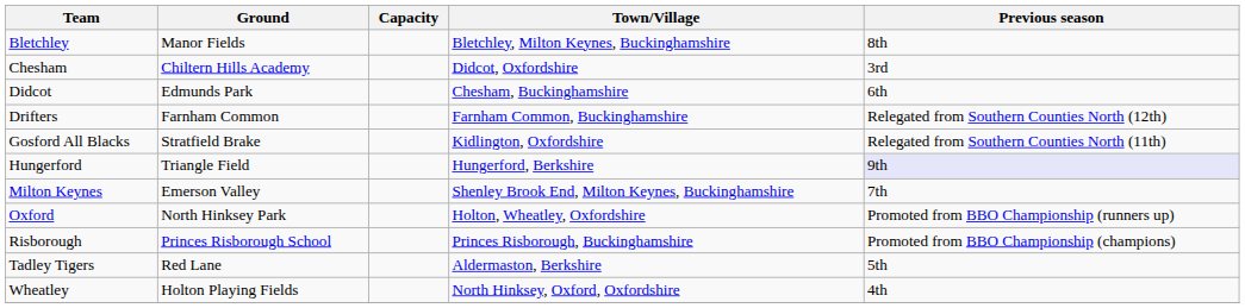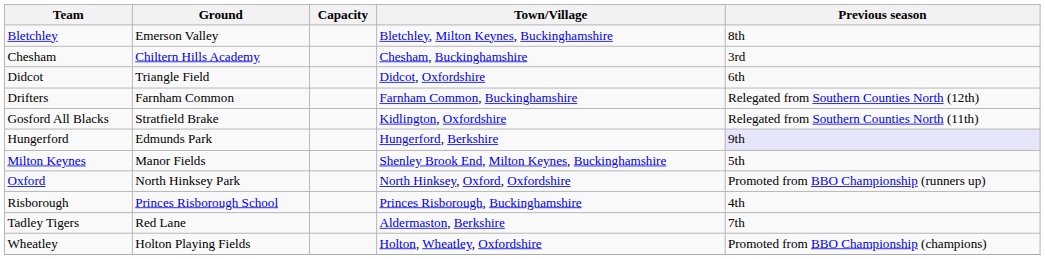 <table class="wikitable sortable" width=100%>
 <tr>
 <th>Team</th>
 <th>Ground</th>
 <th>Capacity</th>
 <th>Town/Village</th>
 <th>Previous season</th>
 </tr>
 <tr>
 <td><a href='#'>Bletchley</a></td>
-<td>Manor Fields</td>
+<td>Emerson Valley</td>
 <td></td>
 <td><a href='#'>Bletchley</a>, <a href='#'>Milton Keynes</a>, <a href='#'>Buckinghamshire</a></td>
 <td>8th</td>
 </tr>
 <tr>
 <td>Chesham</td>
 <td><a href='#'>Chiltern Hills Academy</a></td>
 <td></td>
-<td><a href='#'>Didcot</a>, <a href='#'>Oxfordshire</a></td>
+<td><a href='#'>Chesham</a>, <a href='#'>Buckinghamshire</a></td>
 <td>3rd</td>
 </tr>
 <tr>
 <td>Didcot</td>
-<td>Edmunds Park</td>
+<td>Triangle Field</td>
 <td></td>
-<td><a href='#'>Chesham</a>, <a href='#'>Buckinghamshire</a></td>
+<td><a href='#'>Didcot</a>, <a href='#'>Oxfordshire</a></td>
 <td>6th</td>
 </tr>
 <tr>
 <td>Drifters</td>
 <td>Farnham Common</td>
 <td></td>
 <td><a href='#'>Farnham Common</a>, <a href='#'>Buckinghamshire</a></td>
 <td>Relegated from <a href='#'>Southern Counties North</a> (12th)</td>
 </tr>
 <tr>
 <td>Gosford All Blacks</td>
 <td>Stratfield Brake</td>
 <td></td>
 <td><a href='#'>Kidlington</a>, <a href='#'>Oxfordshire</a></td>
 <td>Relegated from <a href='#'>Southern Counties North</a> (11th)</td>
 </tr>
 <tr>
 <td>Hungerford</td>
-<td>Triangle Field</td>
+<td>Edmunds Park</td>
 <td></td>
 <td><a href='#'>Hungerford</a>, <a href='#'>Berkshire</a></td>
 <td style="background: lavender;">9th</td>
 </tr>
 <tr>
 <td><a href='#'>Milton Keynes</a></td>
-<td>Emerson Valley</td>
+<td>Manor Fields</td>
 <td></td>
 <td><a href='#'>Shenley Brook End</a>, <a href='#'>Milton Keynes</a>, <a href='#'>Buckinghamshire</a></td>
-<td>7th</td>
+<td>5th</td>
 </tr>
 <tr>
 <td><a href='#'>Oxford</a></td>
 <td>North Hinksey Park</td>
 <td></td>
-<td><a href='#'>Holton</a>, <a href='#'>Wheatley</a>, <a href='#'>Oxfordshire</a></td>
+<td><a href='#'>North Hinksey</a>, <a href='#'>Oxford</a>, <a href='#'>Oxfordshire</a></td>
 <td>Promoted from <a href='#'>BBO Championship</a> (runners up)</td>
 </tr>
 <tr>
 <td>Risborough</td>
 <td><a href='#'>Princes Risborough School</a></td>
 <td></td>
 <td><a href='#'>Princes Risborough</a>, <a href='#'>Buckinghamshire</a></td>
-<td>Promoted from <a href='#'>BBO Championship</a> (champions)</td>
+<td>4th</td>
 </tr>
 <tr>
 <td>Tadley Tigers</td>
 <td>Red Lane</td>
 <td></td>
 <td><a href='#'>Aldermaston</a>, <a href='#'>Berkshire</a></td>
-<td>5th</td>
+<td>7th</td>
 </tr>
 <tr>
 <td>Wheatley</td>
 <td>Holton Playing Fields</td>
 <td></td>
-<td><a href='#'>North Hinksey</a>, <a href='#'>Oxford</a>, <a href='#'>Oxfordshire</a></td>
-<td>4th</td>
+<td><a href='#'>Holton</a>, <a href='#'>Wheatley</a>, <a href='#'>Oxfordshire</a></td>
+<td>Promoted from <a href='#'>BBO Championship</a> (champions)</td>
 </tr>
 <tr>
 </tr>
 </table>
